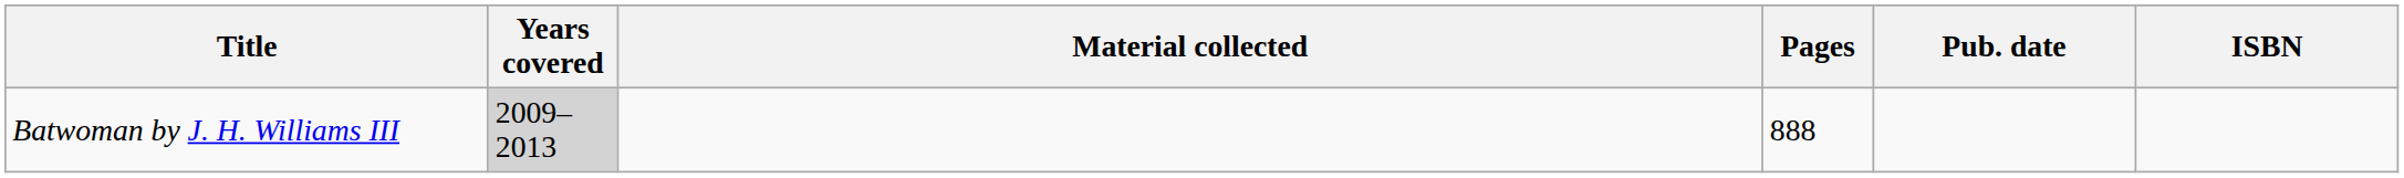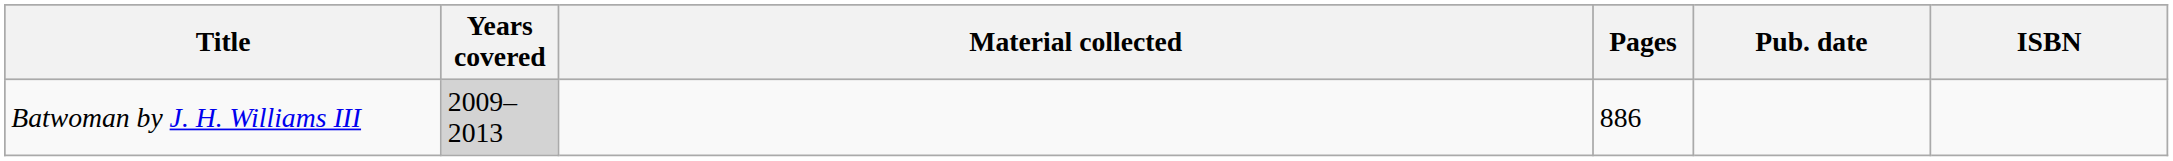 <table class="wikitable sortable" width=99%>
 <tr>
 <th width="245px">Title</th>
 <th width="60px">Years covered</th>
 <th class="unsortable">Material collected</th>
 <th width="50px">Pages</th>
 <th width="130px">Pub. date</th>
 <th class="unsortable" width="130px">ISBN</th>
 </tr>
 <tr>
 <td><em>Batwoman by <a href='#'>J. H. Williams III</a></em></td>
 <td style="background: lightgrey;">2009–2013</td>
 <td></td>
-<td>888</td>
+<td>886</td>
 <td></td>
 <td></td>
 </tr>
 </table>
